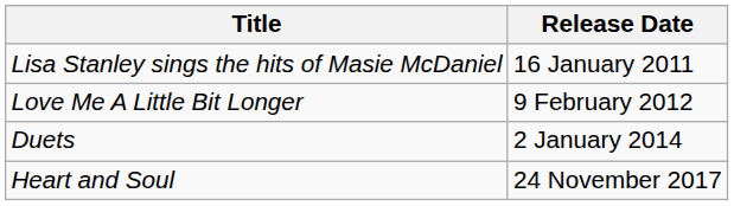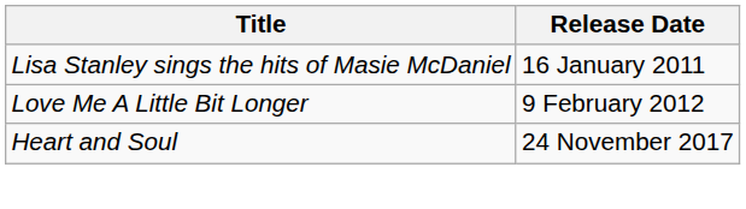 <table class="wikitable">
 <tr>
 <th>Title</th>
 <th>Release Date</th>
 </tr>
 <tr>
 <td><em>Lisa Stanley sings the hits of Masie McDaniel</em></td>
 <td>16 January 2011</td>
 </tr>
 <tr>
 <td><em>Love Me A Little Bit Longer</em></td>
 <td>9 February 2012</td>
 </tr>
 <tr>
-<td><em>Duets</em></td>
-<td>2 January 2014</td>
-</tr>
-<tr>
 <td><em>Heart and Soul</em></td>
 <td>24 November 2017</td>
 </tr>
 </table>
